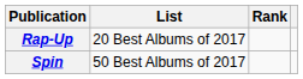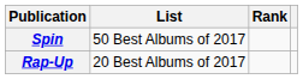 <table class="wikitable sortable plainrowheaders" style="border:none; margin:0;">
 <tr>
 <th scope="col">Publication</th>
 <th scope="col" class="unsortable">List</th>
 <th scope="col" data-sort-type="number">Rank</th>
 <th scope="col" class="unsortable"></th>
 </tr>
 <tr>
+<th scope="row"><em><a href='#'>Spin</a></em></th>
+<td>50 Best Albums of 2017</td>
+<td></td>
+<td></td>
+</tr>
+<tr>
 <th scope="row"><em><a href='#'>Rap-Up</a></em></th>
 <td>20 Best Albums of 2017</td>
 <td></td>
 <td></td>
 </tr>
-<tr>
-<th scope="row"><em><a href='#'>Spin</a></em></th>
-<td>50 Best Albums of 2017</td>
-<td></td>
-<td></td>
-</tr>
 </table>
